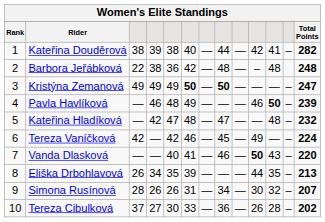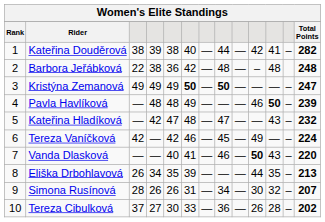 <table class="wikitable sortable">
 <tr>
 <th colspan=27 align="center">Women's Elite Standings</th>
 </tr>
 <tr>
 </tr>
 <tr style="font-size:8pt;font-weight:bold">
 <th align="center">Rank</th>
 <th align="center">Rider</th>
 <th class=unsortable style="background:#E5E4E2;"><small></small></th>
 <th class=unsortable style="background:#E5E4E2;"><small></small></th>
 <th class=unsortable style="background:#E5E4E2;"><small></small></th>
 <th class=unsortable style="background:#E5E4E2;"><small></small></th>
 <th class=unsortable style="background:#E5E4E2;"><small></small></th>
 <th class=unsortable style="background:#E5E4E2;"><small></small></th>
 <th class=unsortable style="background:#E5E4E2;"><small></small></th>
 <th class=unsortable style="background:#E5E4E2;"><small></small></th>
 <th class=unsortable style="background:#E5E4E2;"><small></small></th>
 <th class=unsortable style="background:#E5E4E2;"><small></small></th>
 <th align="center">Total<br>Points</th>
 </tr>
 <tr>
 <td align=center>1</td>
 <td> <a href='#'>Kateřina Douděrová</a></td>
 <td align=center>38</td>
 <td align=center>39</td>
 <td align=center>38</td>
 <td align=center>40</td>
 <td align=center>—</td>
 <td align=center>44</td>
 <td align=center>—</td>
 <td align=center>42</td>
 <td align=center>41</td>
 <td align=center>–</td>
 <td align=center><strong>282</strong></td>
 </tr>
 <tr>
 <td align=center>2</td>
 <td> <a href='#'>Barbora Jeřábková</a></td>
 <td align=center>22</td>
 <td align=center>38</td>
 <td align=center>36</td>
 <td align=center>42</td>
 <td align=center>—</td>
 <td align=center>48</td>
 <td align=center>—</td>
 <td align=center>–</td>
 <td align=center>48</td>
 <td align=center></td>
 <td align=center><strong>248</strong></td>
 </tr>
 <tr>
 <td align=center>3</td>
 <td> <a href='#'>Kristýna Zemanová</a></td>
 <td align=center>49</td>
 <td align=center>49</td>
 <td align=center>49</td>
 <td align=center><strong>50</strong></td>
 <td align=center>—</td>
 <td align=center><strong>50</strong></td>
 <td align=center>—</td>
 <td align=center>—</td>
 <td align=center>—</td>
 <td align=center>–</td>
 <td align=center><strong>247</strong></td>
 </tr>
 <tr>
 <td align=center>4</td>
 <td> <a href='#'>Pavla Havlíková</a></td>
 <td align=center>—</td>
-<td align=center>46</td>
+<td align=center>48</td>
 <td align=center>48</td>
 <td align=center>49</td>
 <td align=center>—</td>
 <td align=center>—</td>
 <td align=center>—</td>
 <td align=center>46</td>
 <td align=center><strong>50</strong></td>
 <td align=center>–</td>
 <td align=center><strong>239</strong></td>
 </tr>
 <tr>
 <td align=center>5</td>
 <td> <a href='#'>Kateřina Hladíková</a></td>
 <td align=center>—</td>
 <td align=center>42</td>
 <td align=center>47</td>
 <td align=center>48</td>
 <td align=center>—</td>
 <td align=center>47</td>
 <td align=center>—</td>
 <td align=center>—</td>
-<td align=center>48</td>
+<td align=center>43</td>
 <td align=center>–</td>
 <td align=center><strong>232</strong></td>
 </tr>
 <tr>
 <td align=center>6</td>
 <td> <a href='#'>Tereza Vaníčková</a></td>
 <td align=center>42</td>
 <td align=center>—</td>
 <td align=center>42</td>
 <td align=center>46</td>
 <td align=center>—</td>
 <td align=center>45</td>
 <td align=center>—</td>
 <td align=center>49</td>
 <td align=center>—</td>
 <td align=center>–</td>
 <td align=center><strong>224</strong></td>
 </tr>
 <tr>
 <td align=center>7</td>
 <td> <a href='#'>Vanda Dlasková</a></td>
 <td align=center>—</td>
 <td align=center>—</td>
 <td align=center>40</td>
 <td align=center>41</td>
 <td align=center>—</td>
 <td align=center>46</td>
 <td align=center>—</td>
 <td align=center><strong>50</strong></td>
 <td align=center>43</td>
 <td align=center>–</td>
 <td align=center><strong>220</strong></td>
 </tr>
 <tr>
 <td align=center>8</td>
 <td> <a href='#'>Eliška Drbohlavová</a></td>
 <td align=center>26</td>
 <td align=center>34</td>
 <td align=center>35</td>
 <td align=center>39</td>
 <td align=center>—</td>
 <td align=center>—</td>
 <td align=center>—</td>
 <td align=center>44</td>
 <td align=center>35</td>
 <td align=center>–</td>
 <td align=center><strong>213</strong></td>
 </tr>
 <tr>
 <td align=center>9</td>
 <td> <a href='#'>Simona Rusínová</a></td>
 <td align=center>28</td>
 <td align=center>26</td>
 <td align=center>26</td>
 <td align=center>31</td>
 <td align=center>—</td>
 <td align=center>34</td>
 <td align=center>—</td>
 <td align=center>30</td>
 <td align=center>32</td>
 <td align=center>–</td>
 <td align=center><strong>207</strong></td>
 </tr>
 <tr>
 <td align=center>10</td>
 <td> <a href='#'>Tereza Cibulková</a></td>
 <td align=center>37</td>
 <td align=center>27</td>
 <td align=center>30</td>
 <td align=center>33</td>
 <td align=center>—</td>
 <td align=center>36</td>
 <td align=center>—</td>
 <td align=center>26</td>
 <td align=center>28</td>
 <td align=center>–</td>
 <td align=center><strong>202</strong></td>
 </tr>
 </table>
